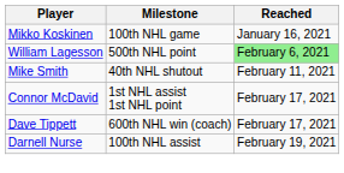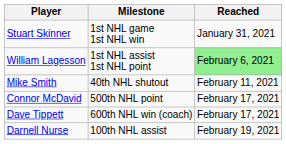 <table class="wikitable">
 <tr>
 <th>Player</th>
 <th>Milestone</th>
 <th data-sort-type="date">Reached</th>
 </tr>
 <tr>
-<td><a href='#'>Mikko Koskinen</a></td>
-<td>100th NHL game</td>
-<td>January 16, 2021</td>
+<td><a href='#'>Stuart Skinner</a></td>
+<td>1st NHL game<br>1st NHL win</td>
+<td>January 31, 2021</td>
 </tr>
 <tr>
 <td><a href='#'>William Lagesson</a></td>
-<td>500th NHL point</td>
+<td>1st NHL assist<br>1st NHL point</td>
 <td style="background: lightgreen;">February 6, 2021</td>
 </tr>
 <tr>
 <td><a href='#'>Mike Smith</a></td>
 <td>40th NHL shutout</td>
 <td>February 11, 2021</td>
 </tr>
 <tr>
 <td><a href='#'>Connor McDavid</a></td>
-<td>1st NHL assist<br>1st NHL point</td>
+<td>500th NHL point</td>
 <td>February 17, 2021</td>
 </tr>
 <tr>
 <td><a href='#'>Dave Tippett</a></td>
 <td>600th NHL win (coach)</td>
 <td>February 17, 2021</td>
 </tr>
 <tr>
 <td><a href='#'>Darnell Nurse</a></td>
 <td>100th NHL assist</td>
 <td>February 19, 2021</td>
 </tr>
 </table>
